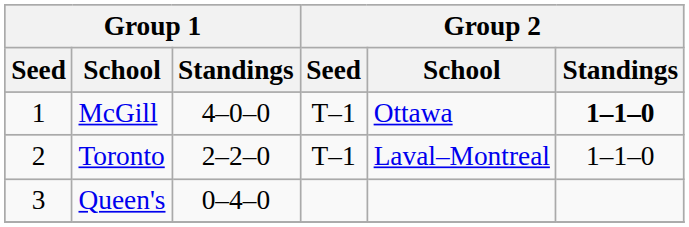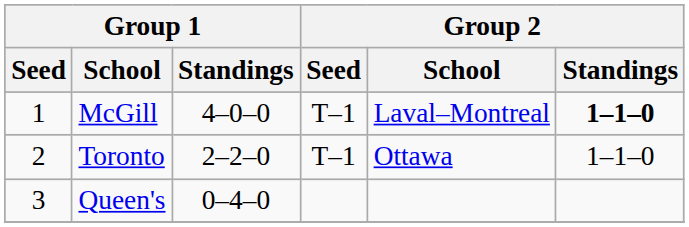 <table class="wikitable">
 <tr>
 <th colspan=3>Group 1</th>
 <th colspan=3>Group 2</th>
 </tr>
 <tr>
 <th>Seed</th>
 <th>School</th>
 <th>Standings</th>
 <th>Seed</th>
 <th>School</th>
 <th>Standings</th>
 </tr>
 <tr>
 <td align=center>1</td>
 <td><a href='#'>McGill</a></td>
 <td align=center>4–0–0</td>
 <td align=center>T–1</td>
-<td><a href='#'>Ottawa</a></td>
+<td><a href='#'>Laval–Montreal</a></td>
 <td align=center><strong>1–1–0</strong></td>
 </tr>
 <tr>
 <td align=center>2</td>
 <td><a href='#'>Toronto</a></td>
 <td align=center>2–2–0</td>
 <td align=center>T–1</td>
-<td><a href='#'>Laval–Montreal</a></td>
+<td><a href='#'>Ottawa</a></td>
 <td align=center>1–1–0</td>
 </tr>
 <tr>
 <td align=center>3</td>
 <td><a href='#'>Queen's</a></td>
 <td align=center>0–4–0</td>
 <td></td>
 <td></td>
 <td></td>
 </tr>
 <tr>
 </tr>
 </table>
